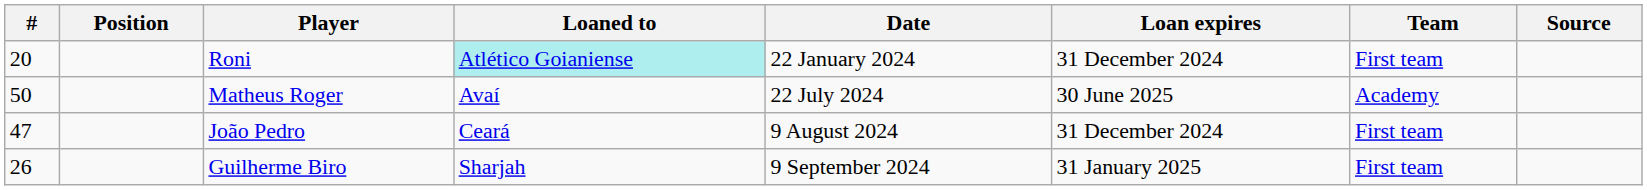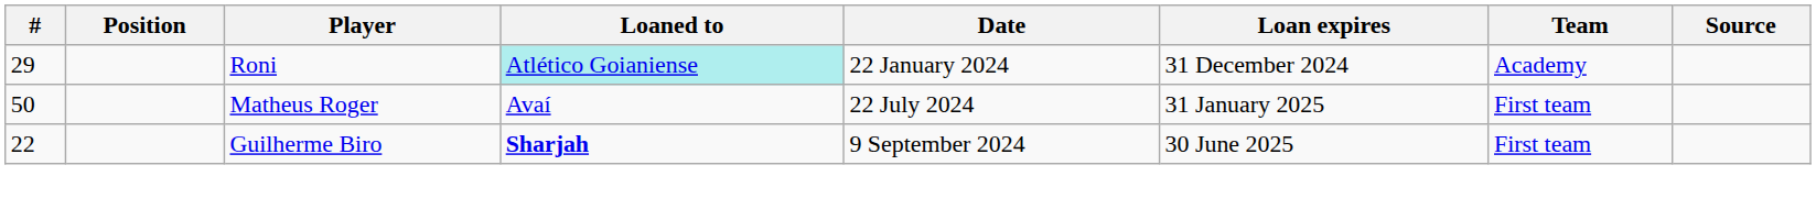 <table class="wikitable sortable" style="width:90%; text-align:center; font-size:95%; text-align:left;">
 <tr>
 <th><strong>#</strong></th>
 <th><strong>Position </strong></th>
 <th><strong>Player </strong></th>
 <th><strong>Loaned to</strong></th>
 <th><strong>Date </strong></th>
 <th><strong>Loan expires </strong></th>
 <th><strong>Team</strong></th>
 <th><strong>Source</strong></th>
 </tr>
 <tr>
-<td>20</td>
+<td>29</td>
 <td></td>
 <td> <a href='#'>Roni</a></td>
 <td style="background: paleturquoise;"> <a href='#'>Atlético Goianiense</a></td>
 <td>22 January 2024</td>
 <td>31 December 2024</td>
-<td><a href='#'>First team</a></td>
+<td><a href='#'>Academy</a></td>
 <td></td>
 </tr>
 <tr>
 <td>50</td>
 <td></td>
 <td> <a href='#'>Matheus Roger</a></td>
 <td> <a href='#'>Avaí</a></td>
 <td>22 July 2024</td>
-<td>30 June 2025</td>
-<td><a href='#'>Academy</a></td>
-<td></td>
-</tr>
-<tr>
-<td>47</td>
-<td></td>
-<td> <a href='#'>João Pedro</a></td>
-<td> <a href='#'>Ceará</a></td>
-<td>9 August 2024</td>
-<td>31 December 2024</td>
+<td>31 January 2025</td>
 <td><a href='#'>First team</a></td>
 <td></td>
 </tr>
 <tr>
-<td>26</td>
+<td>22</td>
 <td></td>
 <td> <a href='#'>Guilherme Biro</a></td>
-<td> <a href='#'>Sharjah</a></td>
+<td><strong> <a href='#'>Sharjah</a></strong></td>
 <td>9 September 2024</td>
-<td>31 January 2025</td>
+<td>30 June 2025</td>
 <td><a href='#'>First team</a></td>
 <td></td>
 </tr>
 </table>
